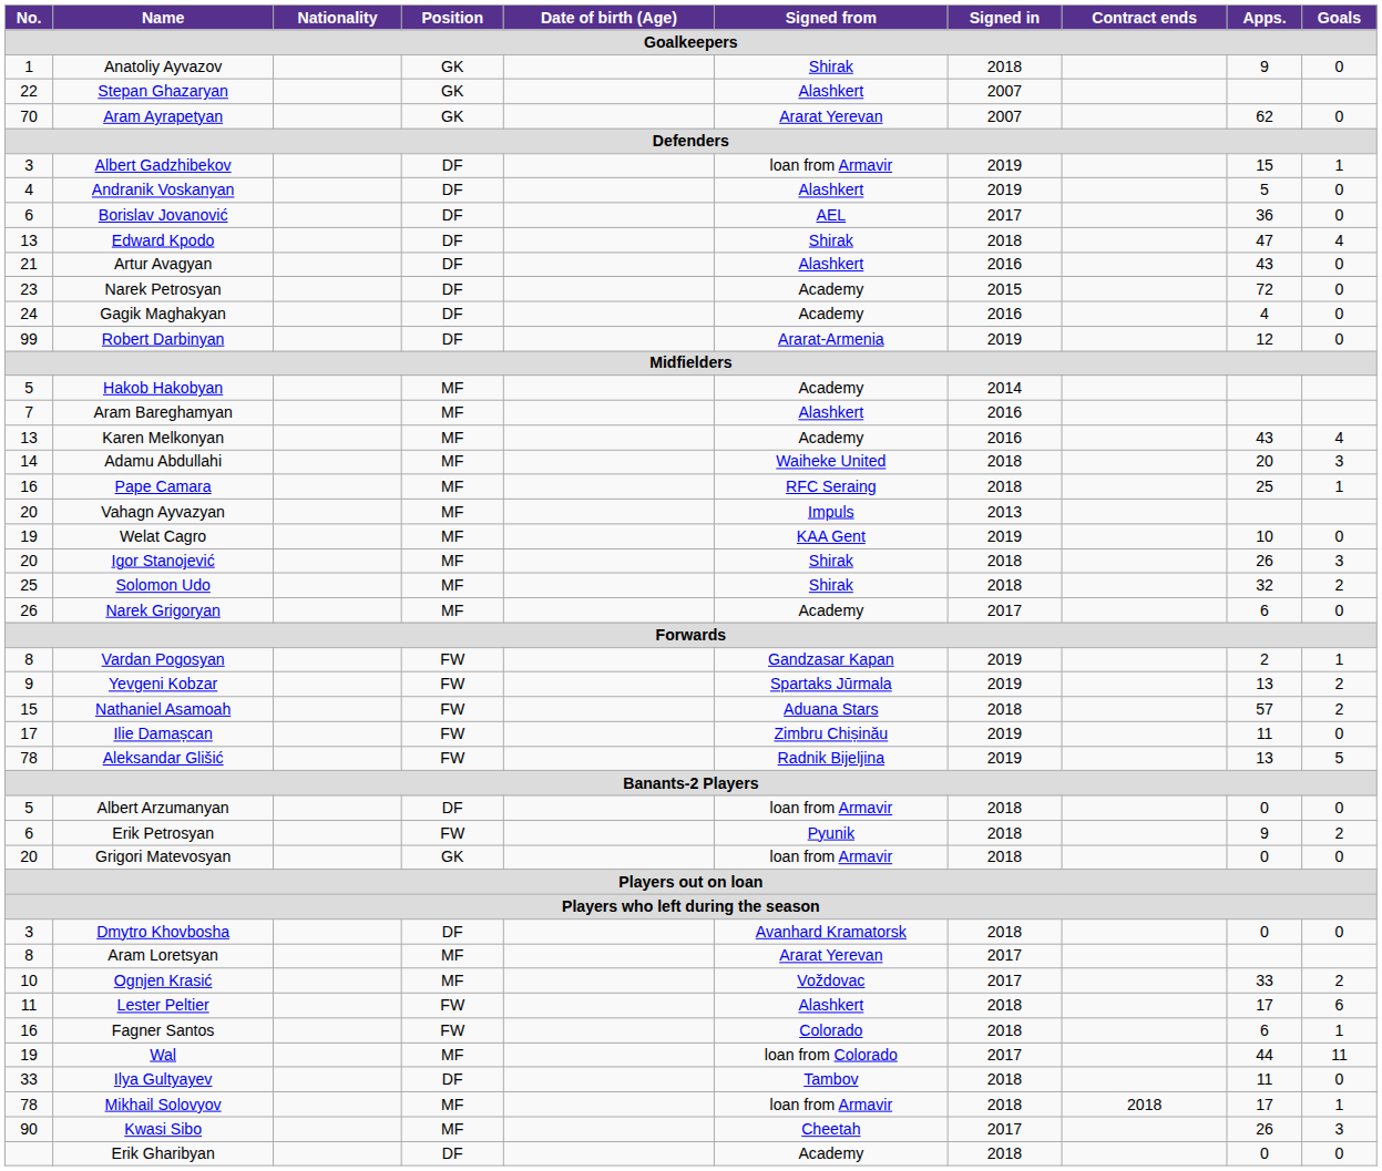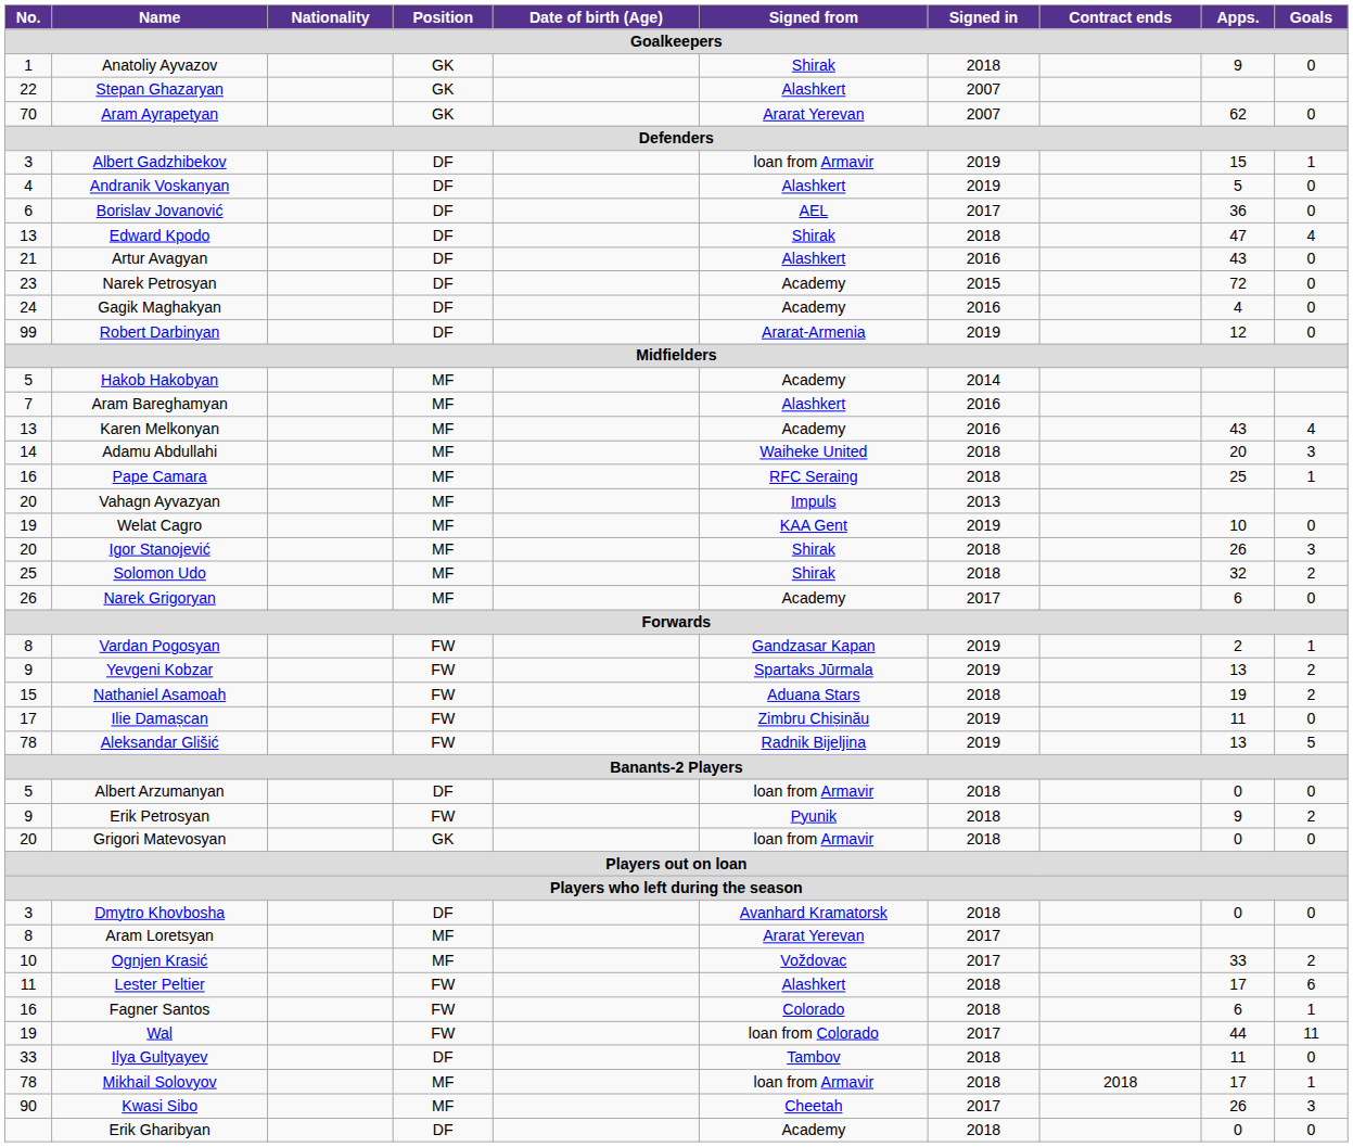 <table class="wikitable"  style="text-align:center; font-size:90%; width:100%;">
 <tr>
 <th style="background:#55308D; color:white; text-align:center;">No.</th>
 <th style="background:#55308D; color:white; text-align:center;">Name</th>
 <th style="background:#55308D; color:white; text-align:center;">Nationality</th>
 <th style="background:#55308D; color:white; text-align:center;">Position</th>
 <th style="background:#55308D; color:white; text-align:center;">Date of birth (Age)</th>
 <th style="background:#55308D; color:white; text-align:center;">Signed from</th>
 <th style="background:#55308D; color:white; text-align:center;">Signed in</th>
 <th style="background:#55308D; color:white; text-align:center;">Contract ends</th>
 <th style="background:#55308D; color:white; text-align:center;">Apps.</th>
 <th style="background:#55308D; color:white; text-align:center;">Goals</th>
 </tr>
 <tr>
 <th colspan="11"  style="background:#dcdcdc; text-align:center;">Goalkeepers</th>
 </tr>
 <tr>
 <td>1</td>
 <td>Anatoliy Ayvazov</td>
 <td></td>
 <td>GK</td>
 <td></td>
 <td><a href='#'>Shirak</a></td>
 <td>2018</td>
 <td></td>
 <td>9</td>
 <td>0</td>
 </tr>
 <tr>
 <td>22</td>
 <td><a href='#'>Stepan Ghazaryan</a></td>
 <td></td>
 <td>GK</td>
 <td></td>
 <td><a href='#'>Alashkert</a></td>
 <td>2007</td>
 <td></td>
 <td></td>
 <td></td>
 </tr>
 <tr>
 <td>70</td>
 <td><a href='#'>Aram Ayrapetyan</a></td>
 <td></td>
 <td>GK</td>
 <td></td>
 <td><a href='#'>Ararat Yerevan</a></td>
 <td>2007</td>
 <td></td>
 <td>62</td>
 <td>0</td>
 </tr>
 <tr>
 <th colspan="11"  style="background:#dcdcdc; text-align:center;">Defenders</th>
 </tr>
 <tr>
 <td>3</td>
 <td><a href='#'>Albert Gadzhibekov</a></td>
 <td></td>
 <td>DF</td>
 <td></td>
 <td>loan from <a href='#'>Armavir</a></td>
 <td>2019</td>
 <td></td>
 <td>15</td>
 <td>1</td>
 </tr>
 <tr>
 <td>4</td>
 <td><a href='#'>Andranik Voskanyan</a></td>
 <td></td>
 <td>DF</td>
 <td></td>
 <td><a href='#'>Alashkert</a></td>
 <td>2019</td>
 <td></td>
 <td>5</td>
 <td>0</td>
 </tr>
 <tr>
 <td>6</td>
 <td><a href='#'>Borislav Jovanović</a></td>
 <td></td>
 <td>DF</td>
 <td></td>
 <td><a href='#'>AEL</a></td>
 <td>2017</td>
 <td></td>
 <td>36</td>
 <td>0</td>
 </tr>
 <tr>
 <td>13</td>
 <td><a href='#'>Edward Kpodo</a></td>
 <td></td>
 <td>DF</td>
 <td></td>
 <td><a href='#'>Shirak</a></td>
 <td>2018</td>
 <td></td>
 <td>47</td>
 <td>4</td>
 </tr>
 <tr>
 <td>21</td>
 <td>Artur Avagyan</td>
 <td></td>
 <td>DF</td>
 <td></td>
 <td><a href='#'>Alashkert</a></td>
 <td>2016</td>
 <td></td>
 <td>43</td>
 <td>0</td>
 </tr>
 <tr>
 <td>23</td>
 <td>Narek Petrosyan</td>
 <td></td>
 <td>DF</td>
 <td></td>
 <td>Academy</td>
 <td>2015</td>
 <td></td>
 <td>72</td>
 <td>0</td>
 </tr>
 <tr>
 <td>24</td>
 <td>Gagik Maghakyan</td>
 <td></td>
 <td>DF</td>
 <td></td>
 <td>Academy</td>
 <td>2016</td>
 <td></td>
 <td>4</td>
 <td>0</td>
 </tr>
 <tr>
 <td>99</td>
 <td><a href='#'>Robert Darbinyan</a></td>
 <td></td>
 <td>DF</td>
 <td></td>
 <td><a href='#'>Ararat-Armenia</a></td>
 <td>2019</td>
 <td></td>
 <td>12</td>
 <td>0</td>
 </tr>
 <tr>
 <th colspan="11"  style="background:#dcdcdc; text-align:center;">Midfielders</th>
 </tr>
 <tr>
 <td>5</td>
 <td><a href='#'>Hakob Hakobyan</a></td>
 <td></td>
 <td>MF</td>
 <td></td>
 <td>Academy</td>
 <td>2014</td>
 <td></td>
 <td></td>
 <td></td>
 </tr>
 <tr>
 <td>7</td>
 <td>Aram Bareghamyan</td>
 <td></td>
 <td>MF</td>
 <td></td>
 <td><a href='#'>Alashkert</a></td>
 <td>2016</td>
 <td></td>
 <td></td>
 <td></td>
 </tr>
 <tr>
 <td>13</td>
 <td>Karen Melkonyan</td>
 <td></td>
 <td>MF</td>
 <td></td>
 <td>Academy</td>
 <td>2016</td>
 <td></td>
 <td>43</td>
 <td>4</td>
 </tr>
 <tr>
 <td>14</td>
 <td>Adamu Abdullahi</td>
 <td></td>
 <td>MF</td>
 <td></td>
 <td><a href='#'>Waiheke United</a></td>
 <td>2018</td>
 <td></td>
 <td>20</td>
 <td>3</td>
 </tr>
 <tr>
 <td>16</td>
 <td><a href='#'>Pape Camara</a></td>
 <td></td>
 <td>MF</td>
 <td></td>
 <td><a href='#'>RFC Seraing</a></td>
 <td>2018</td>
 <td></td>
 <td>25</td>
 <td>1</td>
 </tr>
 <tr>
 <td>20</td>
 <td>Vahagn Ayvazyan</td>
 <td></td>
 <td>MF</td>
 <td></td>
 <td><a href='#'>Impuls</a></td>
 <td>2013</td>
 <td></td>
 <td></td>
 <td></td>
 </tr>
 <tr>
 <td>19</td>
 <td>Welat Cagro</td>
 <td></td>
 <td>MF</td>
 <td></td>
 <td><a href='#'>KAA Gent</a></td>
 <td>2019</td>
 <td></td>
 <td>10</td>
 <td>0</td>
 </tr>
 <tr>
 <td>20</td>
 <td><a href='#'>Igor Stanojević</a></td>
 <td></td>
 <td>MF</td>
 <td></td>
 <td><a href='#'>Shirak</a></td>
 <td>2018</td>
 <td></td>
 <td>26</td>
 <td>3</td>
 </tr>
 <tr>
 <td>25</td>
 <td><a href='#'>Solomon Udo</a></td>
 <td></td>
 <td>MF</td>
 <td></td>
 <td><a href='#'>Shirak</a></td>
 <td>2018</td>
 <td></td>
 <td>32</td>
 <td>2</td>
 </tr>
 <tr>
 <td>26</td>
 <td><a href='#'>Narek Grigoryan</a></td>
 <td></td>
 <td>MF</td>
 <td></td>
 <td>Academy</td>
 <td>2017</td>
 <td></td>
 <td>6</td>
 <td>0</td>
 </tr>
 <tr>
 <th colspan="11"  style="background:#dcdcdc; text-align:center;">Forwards</th>
 </tr>
 <tr>
 <td>8</td>
 <td><a href='#'>Vardan Pogosyan</a></td>
 <td></td>
 <td>FW</td>
 <td></td>
 <td><a href='#'>Gandzasar Kapan</a></td>
 <td>2019</td>
 <td></td>
 <td>2</td>
 <td>1</td>
 </tr>
 <tr>
 <td>9</td>
 <td><a href='#'>Yevgeni Kobzar</a></td>
 <td></td>
 <td>FW</td>
 <td></td>
 <td><a href='#'>Spartaks Jūrmala</a></td>
 <td>2019</td>
 <td></td>
 <td>13</td>
 <td>2</td>
 </tr>
 <tr>
 <td>15</td>
 <td><a href='#'>Nathaniel Asamoah</a></td>
 <td></td>
 <td>FW</td>
 <td></td>
 <td><a href='#'>Aduana Stars</a></td>
 <td>2018</td>
 <td></td>
-<td>57</td>
+<td>19</td>
 <td>2</td>
 </tr>
 <tr>
 <td>17</td>
 <td><a href='#'>Ilie Damașcan</a></td>
 <td></td>
 <td>FW</td>
 <td></td>
 <td><a href='#'>Zimbru Chișinău</a></td>
 <td>2019</td>
 <td></td>
 <td>11</td>
 <td>0</td>
 </tr>
 <tr>
 <td>78</td>
 <td><a href='#'>Aleksandar Glišić</a></td>
 <td></td>
 <td>FW</td>
 <td></td>
 <td><a href='#'>Radnik Bijeljina</a></td>
 <td>2019</td>
 <td></td>
 <td>13</td>
 <td>5</td>
 </tr>
 <tr>
 <th colspan="11"  style="background:#dcdcdc; text-align:center;">Banants-2 Players</th>
 </tr>
 <tr>
 <td>5</td>
 <td>Albert Arzumanyan</td>
 <td></td>
 <td>DF</td>
 <td></td>
 <td>loan from <a href='#'>Armavir</a></td>
 <td>2018</td>
 <td></td>
 <td>0</td>
 <td>0</td>
 </tr>
 <tr>
-<td>6</td>
+<td>9</td>
 <td>Erik Petrosyan</td>
 <td></td>
 <td>FW</td>
 <td></td>
 <td><a href='#'>Pyunik</a></td>
 <td>2018</td>
 <td></td>
 <td>9</td>
 <td>2</td>
 </tr>
 <tr>
 <td>20</td>
 <td>Grigori Matevosyan</td>
 <td></td>
 <td>GK</td>
 <td></td>
 <td>loan from <a href='#'>Armavir</a></td>
 <td>2018</td>
 <td></td>
 <td>0</td>
 <td>0</td>
 </tr>
 <tr>
 <th colspan="11"  style="background:#dcdcdc; text-align:center;">Players out on loan</th>
 </tr>
 <tr>
 <th colspan="11"  style="background:#dcdcdc; text-align:center;">Players who left during the season</th>
 </tr>
 <tr>
 <td>3</td>
 <td><a href='#'>Dmytro Khovbosha</a></td>
 <td></td>
 <td>DF</td>
 <td></td>
 <td><a href='#'>Avanhard Kramatorsk</a></td>
 <td>2018</td>
 <td></td>
 <td>0</td>
 <td>0</td>
 </tr>
 <tr>
 <td>8</td>
 <td>Aram Loretsyan</td>
 <td></td>
 <td>MF</td>
 <td></td>
 <td><a href='#'>Ararat Yerevan</a></td>
 <td>2017</td>
 <td></td>
 <td></td>
 <td></td>
 </tr>
 <tr>
 <td>10</td>
 <td><a href='#'>Ognjen Krasić</a></td>
 <td></td>
 <td>MF</td>
 <td></td>
 <td><a href='#'>Voždovac</a></td>
 <td>2017</td>
 <td></td>
 <td>33</td>
 <td>2</td>
 </tr>
 <tr>
 <td>11</td>
 <td><a href='#'>Lester Peltier</a></td>
 <td></td>
 <td>FW</td>
 <td></td>
 <td><a href='#'>Alashkert</a></td>
 <td>2018</td>
 <td></td>
 <td>17</td>
 <td>6</td>
 </tr>
 <tr>
 <td>16</td>
 <td>Fagner Santos</td>
 <td></td>
 <td>FW</td>
 <td></td>
 <td><a href='#'>Colorado</a></td>
 <td>2018</td>
 <td></td>
 <td>6</td>
 <td>1</td>
 </tr>
 <tr>
 <td>19</td>
 <td><a href='#'>Wal</a></td>
 <td></td>
-<td>MF</td>
+<td>FW</td>
 <td></td>
 <td>loan from <a href='#'>Colorado</a></td>
 <td>2017</td>
 <td></td>
 <td>44</td>
 <td>11</td>
 </tr>
 <tr>
 <td>33</td>
 <td><a href='#'>Ilya Gultyayev</a></td>
 <td></td>
 <td>DF</td>
 <td></td>
 <td><a href='#'>Tambov</a></td>
 <td>2018</td>
 <td></td>
 <td>11</td>
 <td>0</td>
 </tr>
 <tr>
 <td>78</td>
 <td><a href='#'>Mikhail Solovyov</a></td>
 <td></td>
 <td>MF</td>
 <td></td>
 <td>loan from <a href='#'>Armavir</a></td>
 <td>2018</td>
 <td>2018</td>
 <td>17</td>
 <td>1</td>
 </tr>
 <tr>
 <td>90</td>
 <td><a href='#'>Kwasi Sibo</a></td>
 <td></td>
 <td>MF</td>
 <td></td>
 <td><a href='#'>Cheetah</a></td>
 <td>2017</td>
 <td></td>
 <td>26</td>
 <td>3</td>
 </tr>
 <tr>
 <td></td>
 <td>Erik Gharibyan</td>
 <td></td>
 <td>DF</td>
 <td></td>
 <td>Academy</td>
 <td>2018</td>
 <td></td>
 <td>0</td>
 <td>0</td>
 </tr>
 </table>
